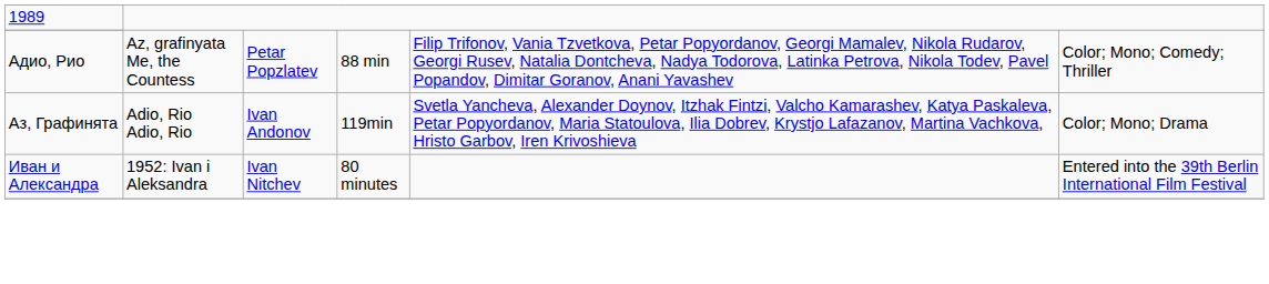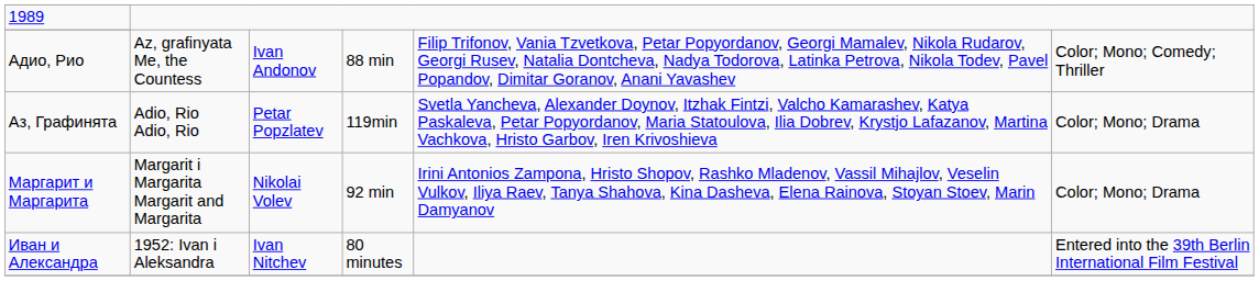 <table class="wikitable">
 <tr>
 </tr>
 <tr>
 <td><a href='#'>1989</a></td>
 </tr>
 <tr>
 </tr>
 <tr>
 <td>Адио, Рио</td>
 <td>Az, grafinyata<br>Me, the Countess</td>
-<td><a href='#'>Petar Popzlatev</a></td>
+<td><a href='#'>Ivan Andonov</a></td>
 <td>88 min</td>
 <td><a href='#'>Filip Trifonov</a>, <a href='#'>Vania Tzvetkova</a>, <a href='#'>Petar Popyordanov</a>, <a href='#'>Georgi Mamalev</a>, <a href='#'>Nikola Rudarov</a>, <a href='#'>Georgi Rusev</a>, <a href='#'>Natalia Dontcheva</a>, <a href='#'>Nadya Todorova</a>, <a href='#'>Latinka Petrova</a>, <a href='#'>Nikola Todev</a>, <a href='#'>Pavel Popandov</a>, <a href='#'>Dimitar Goranov</a>, <a href='#'>Anani Yavashev</a></td>
 <td>Color; Mono; Comedy; Thriller</td>
 </tr>
 <tr>
 <td>Аз, Графинята</td>
 <td>Adio, Rio<br>Adio, Rio</td>
-<td><a href='#'>Ivan Andonov</a></td>
+<td><a href='#'>Petar Popzlatev</a></td>
 <td>119min</td>
 <td><a href='#'>Svetla Yancheva</a>, <a href='#'>Alexander Doynov</a>, <a href='#'>Itzhak Fintzi</a>, <a href='#'>Valcho Kamarashev</a>, <a href='#'>Katya Paskaleva</a>, <a href='#'>Petar Popyordanov</a>, <a href='#'>Maria Statoulova</a>, <a href='#'>Ilia Dobrev</a>, <a href='#'>Krystjo Lafazanov</a>, <a href='#'>Martina Vachkova</a>, <a href='#'>Hristo Garbov</a>, <a href='#'>Iren Krivoshieva</a></td>
+<td>Color; Mono; Drama</td>
+</tr>
+<tr>
+<td><a href='#'>Маргарит и Маргарита</a></td>
+<td>Margarit i Margarita<br>Margarit and Margarita</td>
+<td><a href='#'>Nikolai Volev</a></td>
+<td>92 min</td>
+<td><a href='#'>Irini Antonios Zampona</a>, <a href='#'>Hristo Shopov</a>, <a href='#'>Rashko Mladenov</a>, <a href='#'>Vassil Mihajlov</a>, <a href='#'>Veselin Vulkov</a>, <a href='#'>Iliya Raev</a>, <a href='#'>Tanya Shahova</a>, <a href='#'>Kina Dasheva</a>, <a href='#'>Elena Rainova</a>, <a href='#'>Stoyan Stoev</a>, <a href='#'>Marin Damyanov</a></td>
 <td>Color; Mono; Drama</td>
 </tr>
 <tr>
 <td><a href='#'>Иван и Александра</a></td>
 <td>1952: Ivan i Aleksandra</td>
 <td><a href='#'>Ivan Nitchev</a></td>
 <td>80 minutes</td>
 <td></td>
 <td>Entered into the <a href='#'>39th Berlin International Film Festival</a></td>
 </tr>
 <tr>
 </tr>
 </table>
